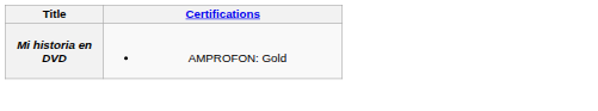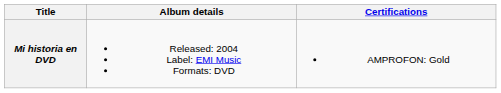 <table class="wikitable plainrowheaders" style="text-align:center;">
 <tr>
 <th scope="col"  style="width:8em;">Title</th>
+<th scope="col" style="width:21em;">Album details</th>
 <th scope="col" style="width:20em;"><a href='#'>Certifications</a></th>
 </tr>
 <tr>
 <th scope="row" align="center"><em>Mi historia en DVD</em></th>
+<td><br><ul><li>Released: 2004</li><li>Label: <a href='#'>EMI Music</a></li><li>Formats: DVD</li></ul></td>
 <td><br><ul><li>AMPROFON: Gold</li></ul></td>
 </tr>
 </table>
